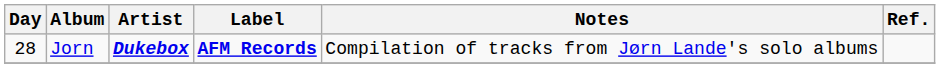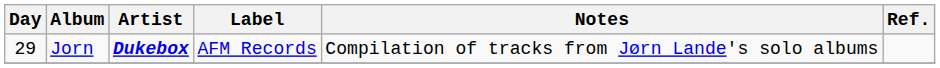 <table class="wikitable">
 <tr>
 <th>Day</th>
 <th>Album</th>
 <th>Artist</th>
 <th>Label</th>
 <th>Notes</th>
 <th>Ref.</th>
 </tr>
 <tr>
-<td rowspan="1" style="text-align:center;">28</td>
+<td rowspan="1" style="text-align:center;">29</td>
 <td><a href='#'>Jorn</a></td>
 <td><strong><em><a href='#'>Dukebox</a></em></strong></td>
-<td><strong><a href='#'>AFM Records</a></strong></td>
+<td><a href='#'>AFM Records</a></td>
 <td>Compilation of tracks from <a href='#'>Jørn Lande</a>'s solo albums</td>
 <td></td>
 </tr>
 <tr>
 </tr>
 </table>
